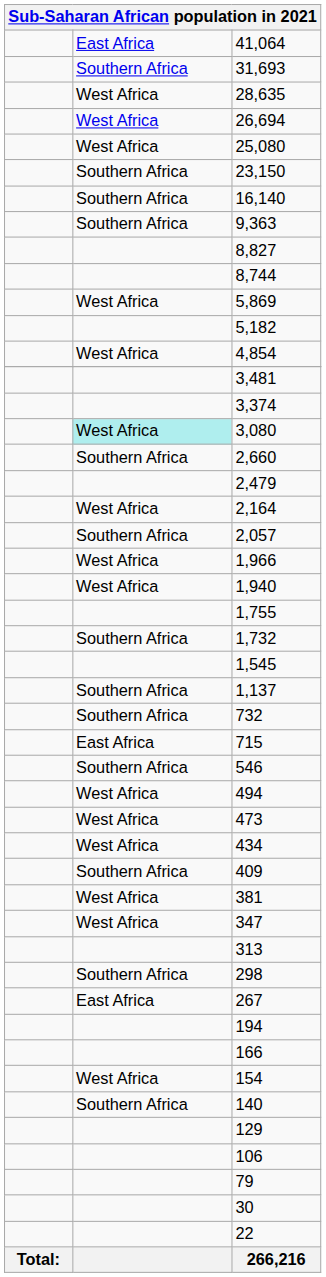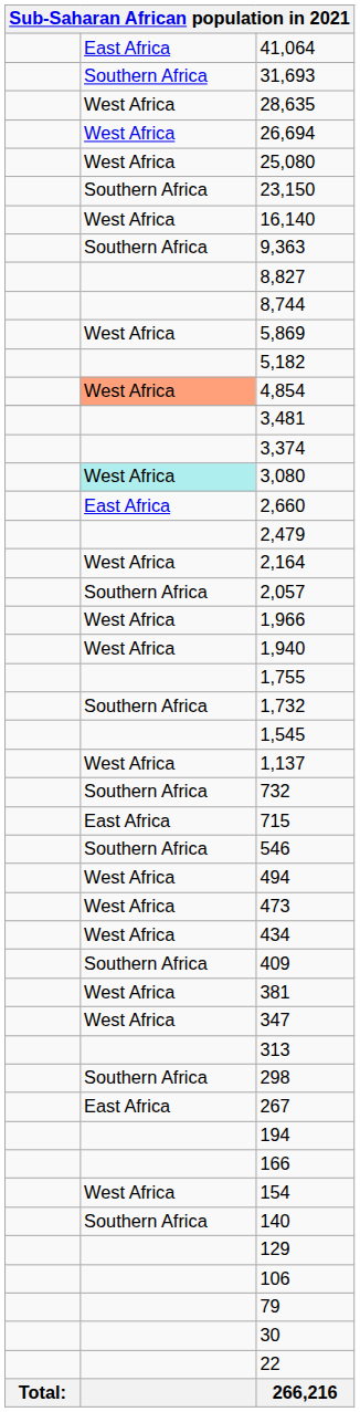 <table class="wikitable mw-collapsible">
 <tr>
 <th colspan="3"><a href='#'>Sub-Saharan African</a> population in 2021</th>
 </tr>
 <tr>
 <td></td>
 <td><a href='#'>East Africa</a></td>
 <td>41,064</td>
 </tr>
 <tr>
 <td></td>
 <td><a href='#'>Southern Africa</a></td>
 <td>31,693</td>
 </tr>
 <tr>
 <td></td>
 <td>West Africa</td>
 <td>28,635</td>
 </tr>
 <tr>
 <td></td>
 <td><a href='#'>West Africa</a></td>
 <td>26,694</td>
 </tr>
 <tr>
 <td></td>
 <td>West Africa</td>
 <td>25,080</td>
 </tr>
 <tr>
 <td></td>
 <td>Southern Africa</td>
 <td>23,150</td>
 </tr>
 <tr>
 <td></td>
-<td>Southern Africa</td>
+<td>West Africa</td>
 <td>16,140</td>
 </tr>
 <tr>
 <td></td>
 <td>Southern Africa</td>
 <td>9,363</td>
 </tr>
 <tr>
 <td></td>
 <td></td>
 <td>8,827</td>
 </tr>
 <tr>
 <td></td>
 <td></td>
 <td>8,744</td>
 </tr>
 <tr>
 <td></td>
 <td>West Africa</td>
 <td>5,869</td>
 </tr>
 <tr>
 <td></td>
 <td></td>
 <td>5,182</td>
 </tr>
 <tr>
 <td></td>
-<td>West Africa</td>
+<td style="background: lightsalmon;">West Africa</td>
 <td>4,854</td>
 </tr>
 <tr>
 </tr>
 <tr>
 <td></td>
 <td></td>
 <td>3,481</td>
 </tr>
 <tr>
 <td></td>
 <td></td>
 <td>3,374</td>
 </tr>
 <tr>
 <td></td>
 <td style="background: paleturquoise;">West Africa</td>
 <td>3,080</td>
 </tr>
 <tr>
 <td></td>
-<td>Southern Africa</td>
+<td><a href='#'>East Africa</a></td>
 <td>2,660</td>
 </tr>
 <tr>
 <td></td>
 <td></td>
 <td>2,479</td>
 </tr>
 <tr>
 <td></td>
 <td>West Africa</td>
 <td>2,164</td>
 </tr>
 <tr>
 <td></td>
 <td>Southern Africa</td>
 <td>2,057</td>
 </tr>
 <tr>
 <td></td>
 <td>West Africa</td>
 <td>1,966</td>
 </tr>
 <tr>
 <td></td>
 <td>West Africa</td>
 <td>1,940</td>
 </tr>
 <tr>
 <td></td>
 <td></td>
 <td>1,755</td>
 </tr>
 <tr>
 <td></td>
 <td>Southern Africa</td>
 <td>1,732</td>
 </tr>
 <tr>
 <td></td>
 <td></td>
 <td>1,545</td>
 </tr>
 <tr>
 <td></td>
-<td>Southern Africa</td>
+<td>West Africa</td>
 <td>1,137</td>
 </tr>
 <tr>
 <td></td>
 <td>Southern Africa</td>
 <td>732</td>
 </tr>
 <tr>
 <td></td>
 <td>East Africa</td>
 <td>715</td>
 </tr>
 <tr>
 <td></td>
 <td>Southern Africa</td>
 <td>546</td>
 </tr>
 <tr>
 <td></td>
 <td>West Africa</td>
 <td>494</td>
 </tr>
 <tr>
 <td></td>
 <td>West Africa</td>
 <td>473</td>
 </tr>
 <tr>
 <td></td>
 <td>West Africa</td>
 <td>434</td>
 </tr>
 <tr>
 <td></td>
 <td>Southern Africa</td>
 <td>409</td>
 </tr>
 <tr>
 <td></td>
 <td>West Africa</td>
 <td>381</td>
 </tr>
 <tr>
 <td></td>
 <td>West Africa</td>
 <td>347</td>
 </tr>
 <tr>
 <td></td>
 <td></td>
 <td>313</td>
 </tr>
 <tr>
 <td></td>
 <td>Southern Africa</td>
 <td>298</td>
 </tr>
 <tr>
 <td></td>
 <td>East Africa</td>
 <td>267</td>
 </tr>
 <tr>
 <td></td>
 <td></td>
 <td>194</td>
 </tr>
 <tr>
 <td></td>
 <td></td>
 <td>166</td>
 </tr>
 <tr>
 <td></td>
 <td>West Africa</td>
 <td>154</td>
 </tr>
 <tr>
 <td></td>
 <td>Southern Africa</td>
 <td>140</td>
 </tr>
 <tr>
 <td></td>
 <td></td>
 <td>129</td>
 </tr>
 <tr>
 <td></td>
 <td></td>
 <td>106</td>
 </tr>
 <tr>
 <td></td>
 <td></td>
 <td>79</td>
 </tr>
 <tr>
 <td></td>
 <td></td>
 <td>30</td>
 </tr>
 <tr>
 <td></td>
 <td></td>
 <td>22</td>
 </tr>
 <tr>
 <th>Total:</th>
 <th></th>
 <th>266,216</th>
 </tr>
 </table>
